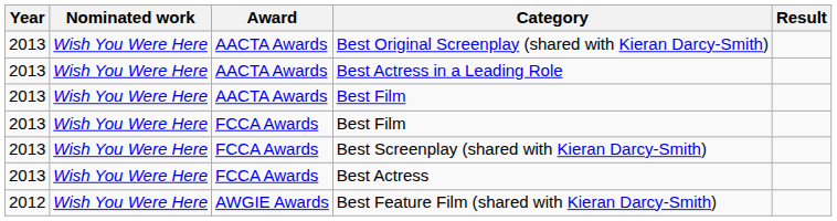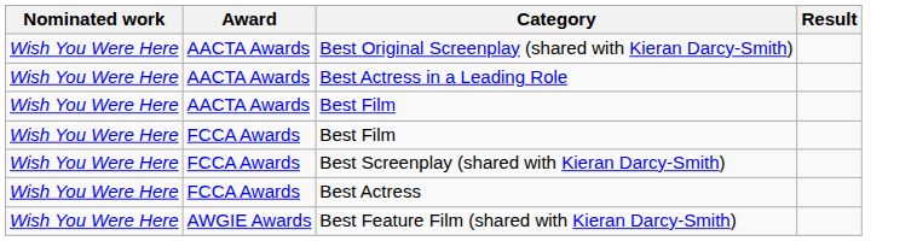 <table class="wikitable sortable">
 <tr>
-<th>Year</th>
 <th>Nominated work</th>
 <th>Award</th>
 <th>Category</th>
 <th>Result</th>
 </tr>
 <tr>
-<td>2013</td>
 <td><em><a href='#'>Wish You Were Here</a></em></td>
 <td><a href='#'>AACTA Awards</a></td>
 <td><a href='#'>Best Original Screenplay</a> (shared with <a href='#'>Kieran Darcy-Smith</a>)</td>
 <td></td>
 </tr>
 <tr>
-<td>2013</td>
 <td><em><a href='#'>Wish You Were Here</a></em></td>
 <td><a href='#'>AACTA Awards</a></td>
 <td><a href='#'> Best Actress in a Leading Role</a></td>
 <td></td>
 </tr>
 <tr>
-<td>2013</td>
 <td><em><a href='#'>Wish You Were Here</a></em></td>
 <td><a href='#'>AACTA Awards</a></td>
 <td><a href='#'>Best Film</a></td>
 <td></td>
 </tr>
 <tr>
-<td>2013</td>
 <td><em><a href='#'>Wish You Were Here</a></em></td>
 <td><a href='#'>FCCA Awards</a></td>
 <td>Best Film</td>
 <td></td>
 </tr>
 <tr>
-<td>2013</td>
 <td><em><a href='#'>Wish You Were Here</a></em></td>
 <td><a href='#'>FCCA Awards</a></td>
 <td>Best Screenplay (shared with <a href='#'>Kieran Darcy-Smith</a>)</td>
 <td></td>
 </tr>
 <tr>
-<td>2013</td>
 <td><em><a href='#'>Wish You Were Here</a></em></td>
 <td><a href='#'>FCCA Awards</a></td>
 <td>Best Actress</td>
 <td></td>
 </tr>
 <tr>
-<td>2012</td>
 <td><em><a href='#'>Wish You Were Here</a></em></td>
 <td><a href='#'>AWGIE Awards</a></td>
 <td>Best Feature Film (shared with <a href='#'>Kieran Darcy-Smith</a>)</td>
 <td></td>
 </tr>
 </table>
